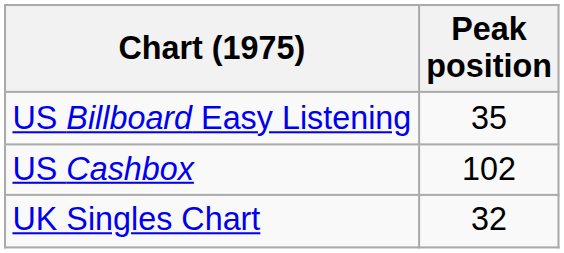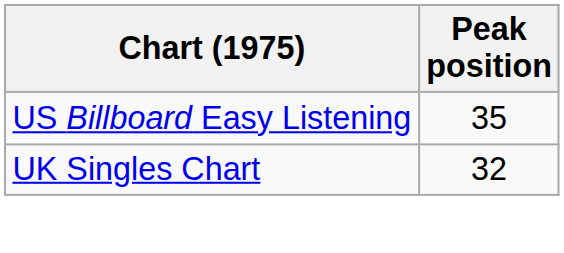 <table class="wikitable sortable">
 <tr>
 <th>Chart (1975)</th>
 <th>Peak<br>position</th>
 </tr>
 <tr>
 <td><a href='#'>US <em>Billboard</em> Easy Listening</a></td>
 <td align="center">35</td>
 </tr>
 <tr>
-<td><a href='#'>US <em>Cashbox</em></a></td>
-<td align="center">102</td>
-</tr>
-<tr>
 <td><a href='#'>UK Singles Chart</a></td>
 <td align="center">32</td>
 </tr>
 </table>
